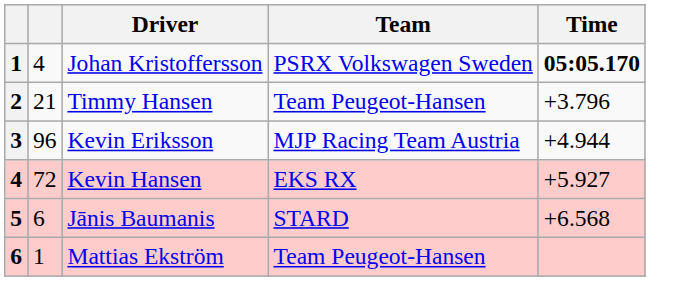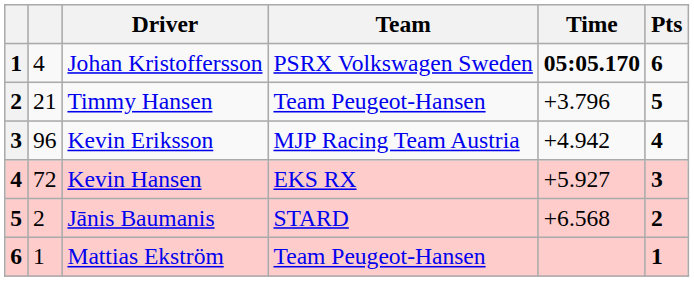 <table class=wikitable style="font-size:95%">
 <tr>
 <th></th>
 <th></th>
 <th>Driver</th>
 <th>Team</th>
 <th>Time</th>
+<th>Pts</th>
 </tr>
 <tr>
 <th>1</th>
 <td>4</td>
 <td> <a href='#'>Johan Kristoffersson</a></td>
 <td><a href='#'>PSRX Volkswagen Sweden</a></td>
 <td><strong>05:05.170</strong></td>
+<td><strong>6</strong></td>
 </tr>
 <tr>
 <th>2</th>
 <td>21</td>
 <td> <a href='#'>Timmy Hansen</a></td>
 <td><a href='#'>Team Peugeot-Hansen</a></td>
 <td>+3.796</td>
+<td><strong>5</strong></td>
 </tr>
 <tr>
 <th>3</th>
 <td>96</td>
 <td> <a href='#'>Kevin Eriksson</a></td>
 <td><a href='#'>MJP Racing Team Austria</a></td>
-<td>+4.944</td>
+<td>+4.942</td>
+<td><strong>4</strong></td>
 </tr>
 <tr>
 <th style="background:#ffcccc;">4</th>
 <td style="background:#ffcccc;">72</td>
 <td style="background:#ffcccc;"> <a href='#'>Kevin Hansen</a></td>
 <td style="background:#ffcccc;"><a href='#'>EKS RX</a></td>
 <td style="background:#ffcccc;">+5.927</td>
+<td style="background:#ffcccc;"><strong>3</strong></td>
 </tr>
 <tr>
 <th style="background:#ffcccc;">5</th>
-<td style="background:#ffcccc;">6</td>
+<td style="background:#ffcccc;">2</td>
 <td style="background:#ffcccc;"> <a href='#'>Jānis Baumanis</a></td>
 <td style="background:#ffcccc;"><a href='#'>STARD</a></td>
 <td style="background:#ffcccc;">+6.568</td>
+<td style="background:#ffcccc;"><strong>2</strong></td>
 </tr>
 <tr>
 <th style="background:#ffcccc;">6</th>
 <td style="background:#ffcccc;">1</td>
 <td style="background:#ffcccc;"> <a href='#'>Mattias Ekström</a></td>
 <td style="background:#ffcccc;"><a href='#'>Team Peugeot-Hansen</a></td>
 <td style="background:#ffcccc;"></td>
+<td style="background:#ffcccc;"><strong>1</strong></td>
 </tr>
 </table>
